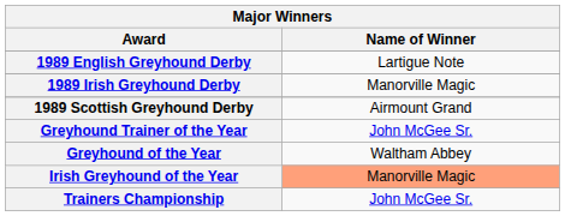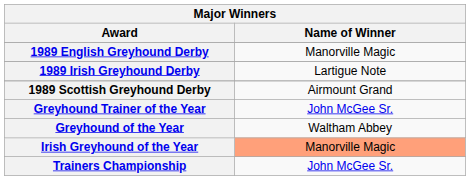 <table class="wikitable">
 <tr>
 <th colspan="2">Major Winners</th>
 </tr>
 <tr>
 <th width=300>Award</th>
 <th width=300>Name of Winner</th>
 </tr>
 <tr>
 </tr>
 <tr align=center>
 <th><a href='#'>1989 English Greyhound Derby</a></th>
-<td>Lartigue Note </td>
+<td>Manorville Magic </td>
 </tr>
 <tr>
 </tr>
 <tr align=center>
 <th><a href='#'>1989 Irish Greyhound Derby</a></th>
-<td>Manorville Magic </td>
+<td>Lartigue Note </td>
 </tr>
 <tr>
 </tr>
 <tr align=center>
 <th>1989 Scottish Greyhound Derby</th>
 <td>Airmount Grand </td>
 </tr>
 <tr align=center>
 <th><a href='#'>Greyhound Trainer of the Year</a></th>
 <td><a href='#'>John McGee Sr.</a></td>
 </tr>
 <tr align=center>
 <th><a href='#'>Greyhound of the Year</a></th>
 <td>Waltham Abbey</td>
 </tr>
 <tr align=center>
 <th><a href='#'>Irish Greyhound of the Year</a></th>
 <td style="background: lightsalmon;">Manorville Magic</td>
 </tr>
 <tr align=center>
 <th><a href='#'>Trainers Championship</a></th>
 <td><a href='#'>John McGee Sr.</a></td>
 </tr>
 </table>
